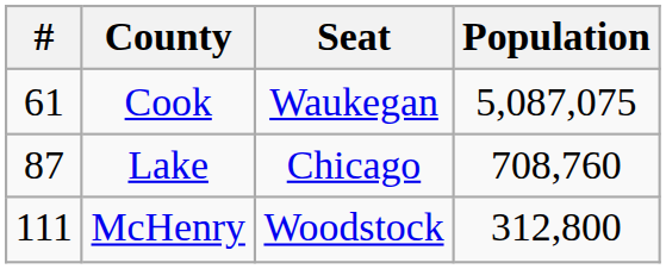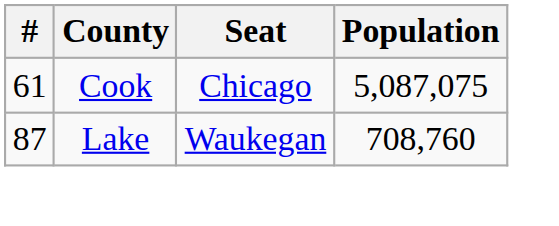 <table class="wikitable sortable" style="text-align:center;">
 <tr>
 <th>#</th>
 <th>County</th>
 <th>Seat</th>
 <th>Population</th>
 </tr>
 <tr>
 <td>61</td>
 <td><a href='#'>Cook</a></td>
-<td><a href='#'>Waukegan</a></td>
+<td><a href='#'>Chicago</a></td>
 <td>5,087,075</td>
 </tr>
 <tr>
 <td>87</td>
 <td><a href='#'>Lake</a></td>
-<td><a href='#'>Chicago</a></td>
+<td><a href='#'>Waukegan</a></td>
 <td>708,760</td>
 </tr>
-<tr>
-<td>111</td>
-<td><a href='#'>McHenry</a></td>
-<td><a href='#'>Woodstock</a></td>
-<td>312,800</td>
-</tr>
 </table>
